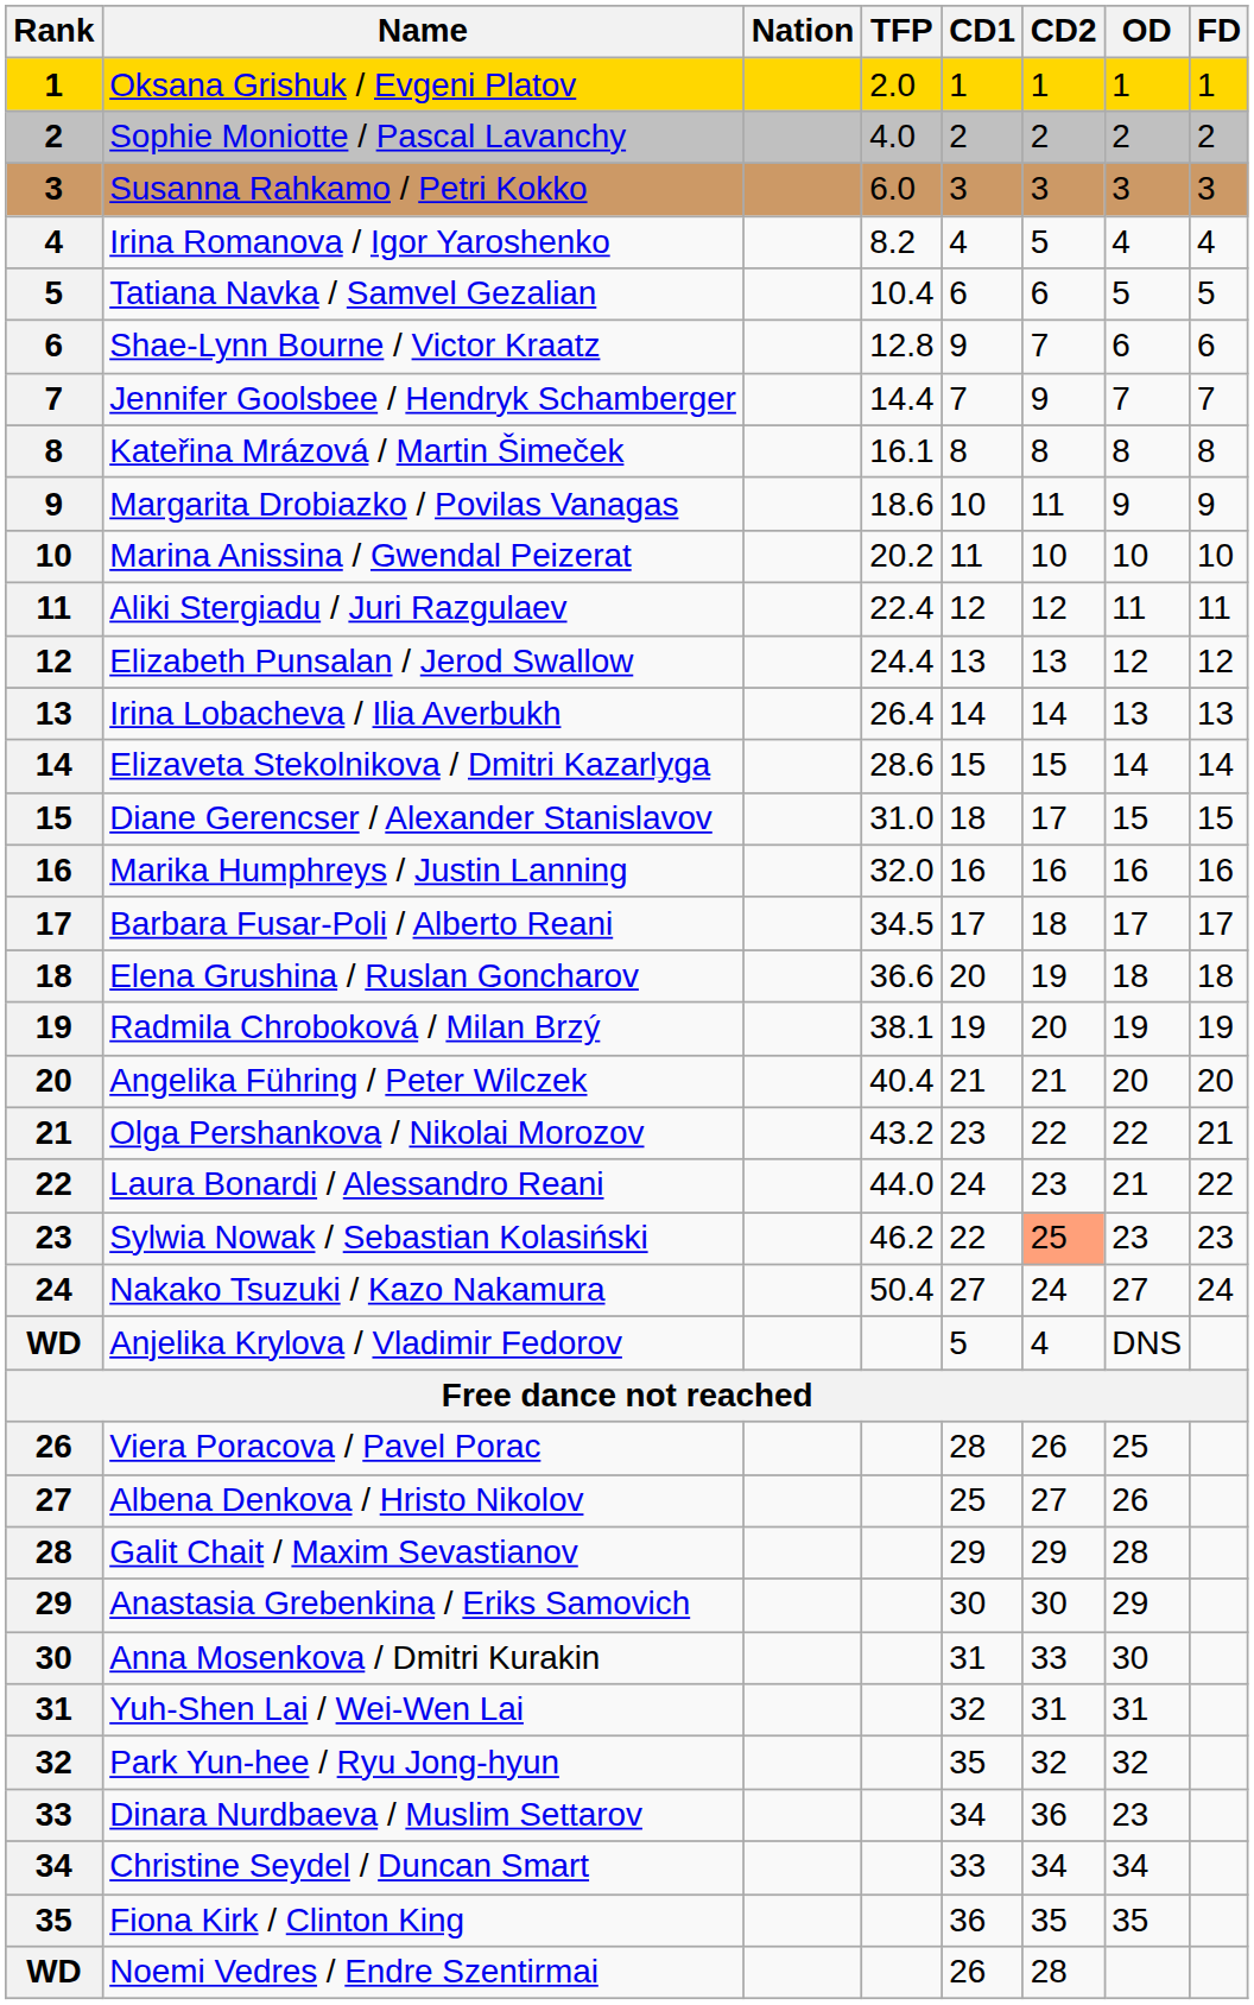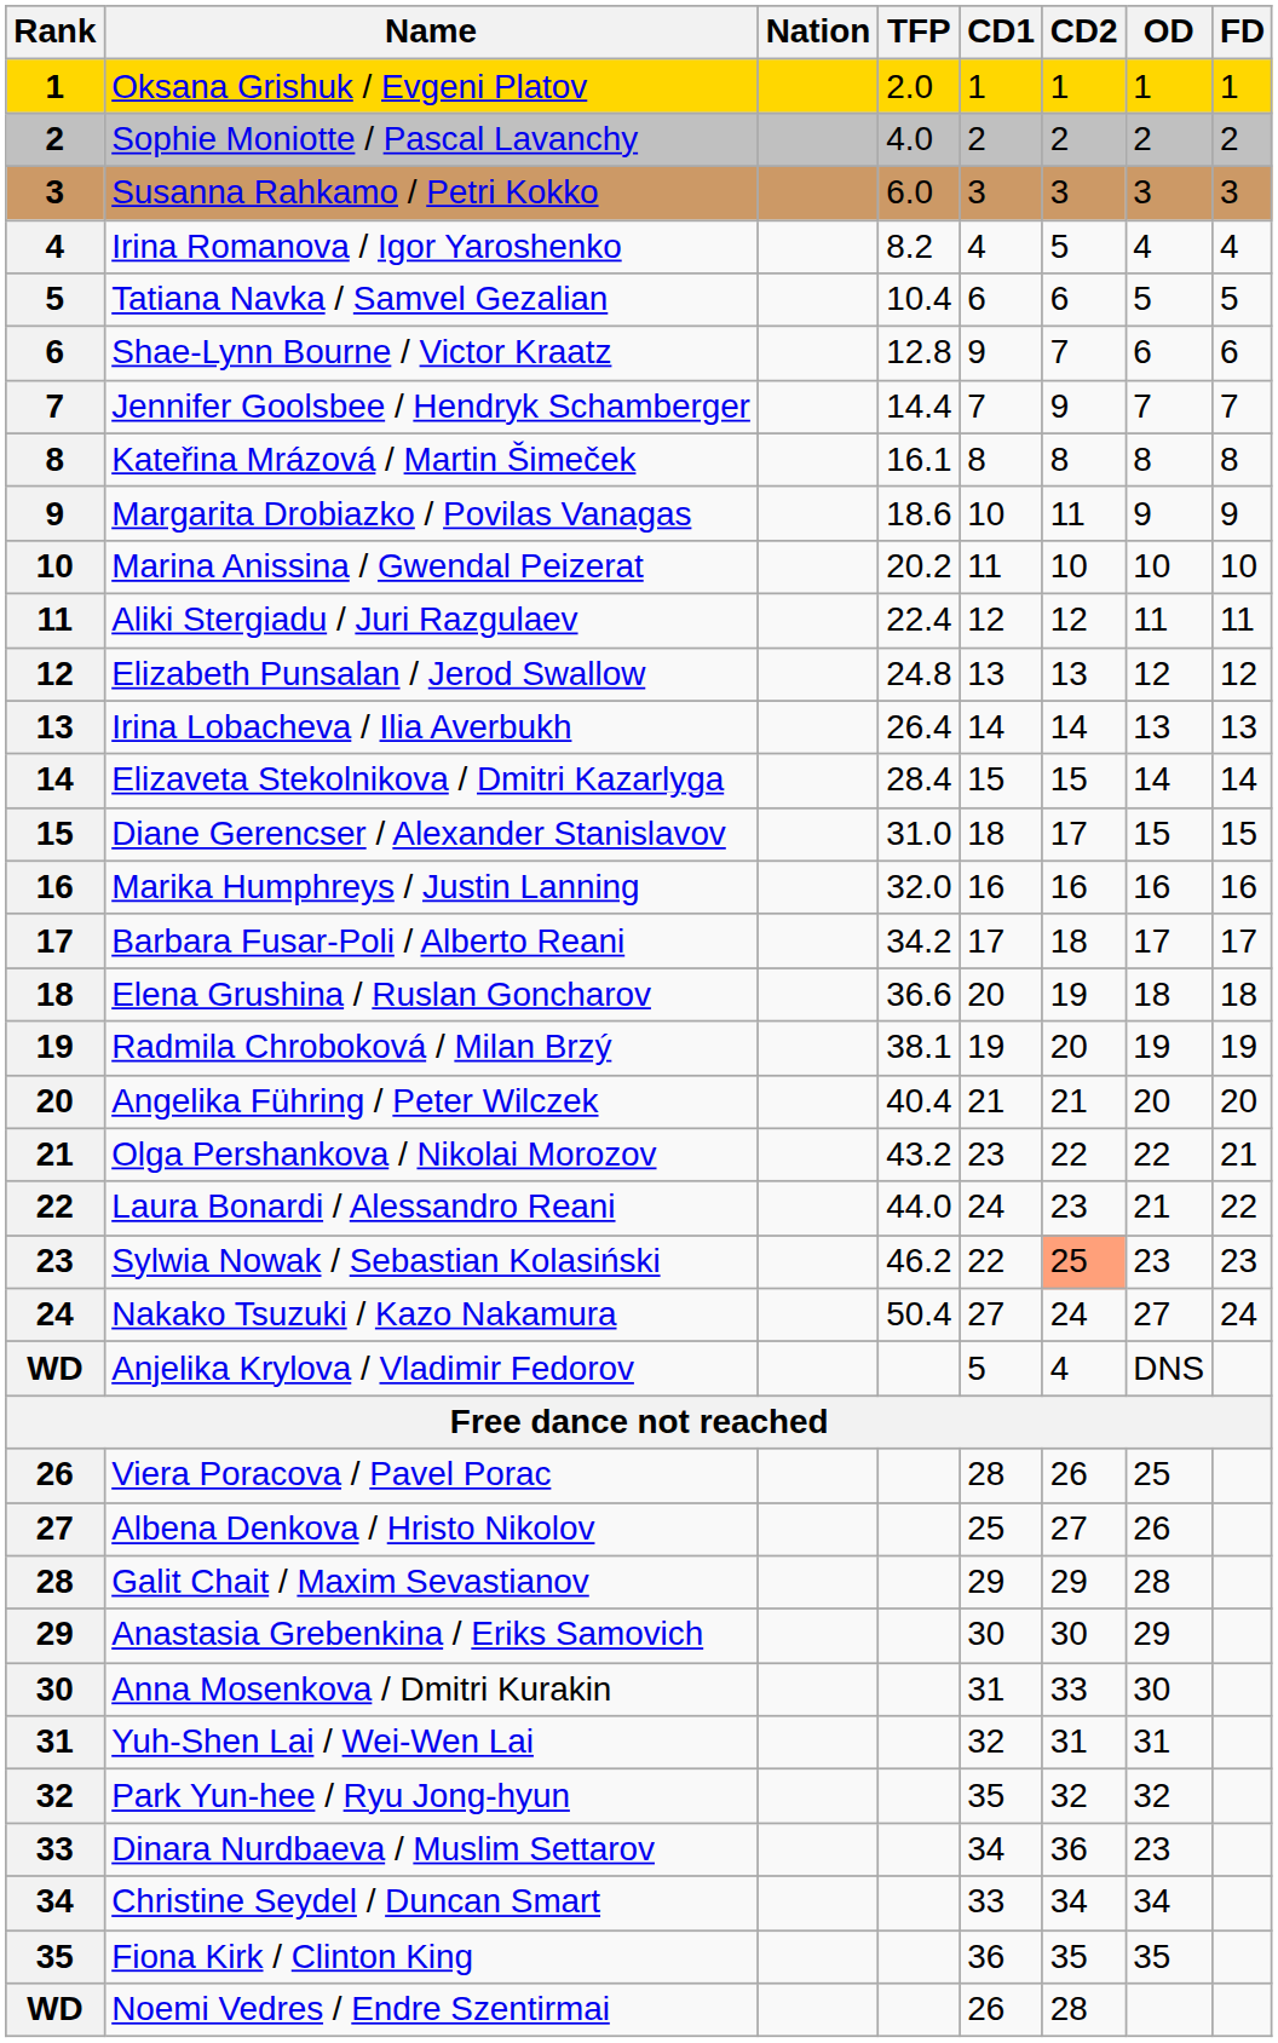 <table class="wikitable">
 <tr>
 <th>Rank</th>
 <th>Name</th>
 <th>Nation</th>
 <th>TFP</th>
 <th>CD1</th>
 <th>CD2</th>
 <th>OD</th>
 <th>FD</th>
 </tr>
 <tr bgcolor=gold>
 <td align=center><strong>1</strong></td>
 <td><a href='#'>Oksana Grishuk</a> / <a href='#'>Evgeni Platov</a></td>
 <td></td>
 <td>2.0</td>
 <td>1</td>
 <td>1</td>
 <td>1</td>
 <td>1</td>
 </tr>
 <tr bgcolor=silver>
 <td align=center><strong>2</strong></td>
 <td><a href='#'>Sophie Moniotte</a> / <a href='#'>Pascal Lavanchy</a></td>
 <td></td>
 <td>4.0</td>
 <td>2</td>
 <td>2</td>
 <td>2</td>
 <td>2</td>
 </tr>
 <tr bgcolor=cc9966>
 <td align=center><strong>3</strong></td>
 <td><a href='#'>Susanna Rahkamo</a> / <a href='#'>Petri Kokko</a></td>
 <td></td>
 <td>6.0</td>
 <td>3</td>
 <td>3</td>
 <td>3</td>
 <td>3</td>
 </tr>
 <tr>
 <th>4</th>
 <td><a href='#'>Irina Romanova</a> / <a href='#'>Igor Yaroshenko</a></td>
 <td></td>
 <td>8.2</td>
 <td>4</td>
 <td>5</td>
 <td>4</td>
 <td>4</td>
 </tr>
 <tr>
 <th>5</th>
 <td><a href='#'>Tatiana Navka</a> / <a href='#'>Samvel Gezalian</a></td>
 <td></td>
 <td>10.4</td>
 <td>6</td>
 <td>6</td>
 <td>5</td>
 <td>5</td>
 </tr>
 <tr>
 <th>6</th>
 <td><a href='#'>Shae-Lynn Bourne</a> / <a href='#'>Victor Kraatz</a></td>
 <td></td>
 <td>12.8</td>
 <td>9</td>
 <td>7</td>
 <td>6</td>
 <td>6</td>
 </tr>
 <tr>
 <th>7</th>
 <td><a href='#'>Jennifer Goolsbee</a> / <a href='#'>Hendryk Schamberger</a></td>
 <td></td>
 <td>14.4</td>
 <td>7</td>
 <td>9</td>
 <td>7</td>
 <td>7</td>
 </tr>
 <tr>
 <th>8</th>
 <td><a href='#'>Kateřina Mrázová</a> / <a href='#'>Martin Šimeček</a></td>
 <td></td>
 <td>16.1</td>
 <td>8</td>
 <td>8</td>
 <td>8</td>
 <td>8</td>
 </tr>
 <tr>
 <th>9</th>
 <td><a href='#'>Margarita Drobiazko</a> / <a href='#'>Povilas Vanagas</a></td>
 <td></td>
 <td>18.6</td>
 <td>10</td>
 <td>11</td>
 <td>9</td>
 <td>9</td>
 </tr>
 <tr>
 <th>10</th>
 <td><a href='#'>Marina Anissina</a> / <a href='#'>Gwendal Peizerat</a></td>
 <td></td>
 <td>20.2</td>
 <td>11</td>
 <td>10</td>
 <td>10</td>
 <td>10</td>
 </tr>
 <tr>
 <th>11</th>
 <td><a href='#'>Aliki Stergiadu</a> / <a href='#'>Juri Razgulaev</a></td>
 <td></td>
 <td>22.4</td>
 <td>12</td>
 <td>12</td>
 <td>11</td>
 <td>11</td>
 </tr>
 <tr>
 <th>12</th>
 <td><a href='#'>Elizabeth Punsalan</a> / <a href='#'>Jerod Swallow</a></td>
 <td></td>
-<td>24.4</td>
+<td>24.8</td>
 <td>13</td>
 <td>13</td>
 <td>12</td>
 <td>12</td>
 </tr>
 <tr>
 <th>13</th>
 <td><a href='#'>Irina Lobacheva</a> / <a href='#'>Ilia Averbukh</a></td>
 <td></td>
 <td>26.4</td>
 <td>14</td>
 <td>14</td>
 <td>13</td>
 <td>13</td>
 </tr>
 <tr>
 <th>14</th>
 <td><a href='#'>Elizaveta Stekolnikova</a> / <a href='#'>Dmitri Kazarlyga</a></td>
 <td></td>
-<td>28.6</td>
+<td>28.4</td>
 <td>15</td>
 <td>15</td>
 <td>14</td>
 <td>14</td>
 </tr>
 <tr>
 <th>15</th>
 <td><a href='#'>Diane Gerencser</a> / <a href='#'>Alexander Stanislavov</a></td>
 <td></td>
 <td>31.0</td>
 <td>18</td>
 <td>17</td>
 <td>15</td>
 <td>15</td>
 </tr>
 <tr>
 <th>16</th>
 <td><a href='#'>Marika Humphreys</a> / <a href='#'>Justin Lanning</a></td>
 <td></td>
 <td>32.0</td>
 <td>16</td>
 <td>16</td>
 <td>16</td>
 <td>16</td>
 </tr>
 <tr>
 <th>17</th>
 <td><a href='#'>Barbara Fusar-Poli</a> / <a href='#'>Alberto Reani</a></td>
 <td></td>
-<td>34.5</td>
+<td>34.2</td>
 <td>17</td>
 <td>18</td>
 <td>17</td>
 <td>17</td>
 </tr>
 <tr>
 <th>18</th>
 <td><a href='#'>Elena Grushina</a> / <a href='#'>Ruslan Goncharov</a></td>
 <td></td>
 <td>36.6</td>
 <td>20</td>
 <td>19</td>
 <td>18</td>
 <td>18</td>
 </tr>
 <tr>
 <th>19</th>
 <td><a href='#'>Radmila Chroboková</a> / <a href='#'>Milan Brzý</a></td>
 <td></td>
 <td>38.1</td>
 <td>19</td>
 <td>20</td>
 <td>19</td>
 <td>19</td>
 </tr>
 <tr>
 <th>20</th>
 <td><a href='#'>Angelika Führing</a> / <a href='#'>Peter Wilczek</a></td>
 <td></td>
 <td>40.4</td>
 <td>21</td>
 <td>21</td>
 <td>20</td>
 <td>20</td>
 </tr>
 <tr>
 <th>21</th>
 <td><a href='#'>Olga Pershankova</a> / <a href='#'>Nikolai Morozov</a></td>
 <td></td>
 <td>43.2</td>
 <td>23</td>
 <td>22</td>
 <td>22</td>
 <td>21</td>
 </tr>
 <tr>
 <th>22</th>
 <td><a href='#'>Laura Bonardi</a> / <a href='#'>Alessandro Reani</a></td>
 <td></td>
 <td>44.0</td>
 <td>24</td>
 <td>23</td>
 <td>21</td>
 <td>22</td>
 </tr>
 <tr>
 <th>23</th>
 <td><a href='#'>Sylwia Nowak</a> / <a href='#'>Sebastian Kolasiński</a></td>
 <td></td>
 <td>46.2</td>
 <td>22</td>
 <td style="background: lightsalmon;">25</td>
 <td>23</td>
 <td>23</td>
 </tr>
 <tr>
 <th>24</th>
 <td><a href='#'>Nakako Tsuzuki</a> / <a href='#'>Kazo Nakamura</a></td>
 <td></td>
 <td>50.4</td>
 <td>27</td>
 <td>24</td>
 <td>27</td>
 <td>24</td>
 </tr>
 <tr>
 <th>WD</th>
 <td><a href='#'>Anjelika Krylova</a> / <a href='#'>Vladimir Fedorov</a></td>
 <td></td>
 <td></td>
 <td>5</td>
 <td>4</td>
 <td>DNS</td>
 <td></td>
 </tr>
 <tr>
 <th colspan=8>Free dance not reached</th>
 </tr>
 <tr>
 <th>26</th>
 <td><a href='#'>Viera Poracova</a> / <a href='#'>Pavel Porac</a></td>
 <td></td>
 <td></td>
 <td>28</td>
 <td>26</td>
 <td>25</td>
 <td></td>
 </tr>
 <tr>
 <th>27</th>
 <td><a href='#'>Albena Denkova</a> / <a href='#'>Hristo Nikolov</a></td>
 <td></td>
 <td></td>
 <td>25</td>
 <td>27</td>
 <td>26</td>
 <td></td>
 </tr>
 <tr>
 <th>28</th>
 <td><a href='#'>Galit Chait</a> / <a href='#'>Maxim Sevastianov</a></td>
 <td></td>
 <td></td>
 <td>29</td>
 <td>29</td>
 <td>28</td>
 <td></td>
 </tr>
 <tr>
 <th>29</th>
 <td><a href='#'>Anastasia Grebenkina</a> / <a href='#'>Eriks Samovich</a></td>
 <td></td>
 <td></td>
 <td>30</td>
 <td>30</td>
 <td>29</td>
 <td></td>
 </tr>
 <tr>
 <th>30</th>
 <td><a href='#'>Anna Mosenkova</a> / Dmitri Kurakin</td>
 <td></td>
 <td></td>
 <td>31</td>
 <td>33</td>
 <td>30</td>
 <td></td>
 </tr>
 <tr>
 <th>31</th>
 <td><a href='#'>Yuh-Shen Lai</a> / <a href='#'>Wei-Wen Lai</a></td>
 <td></td>
 <td></td>
 <td>32</td>
 <td>31</td>
 <td>31</td>
 <td></td>
 </tr>
 <tr>
 <th>32</th>
 <td><a href='#'>Park Yun-hee</a> / <a href='#'>Ryu Jong-hyun</a></td>
 <td></td>
 <td></td>
 <td>35</td>
 <td>32</td>
 <td>32</td>
 <td></td>
 </tr>
 <tr>
 <th>33</th>
 <td><a href='#'>Dinara Nurdbaeva</a> / <a href='#'>Muslim Settarov</a></td>
 <td></td>
 <td></td>
 <td>34</td>
 <td>36</td>
 <td>23</td>
 <td></td>
 </tr>
 <tr>
 <th>34</th>
 <td><a href='#'>Christine Seydel</a> / <a href='#'>Duncan Smart</a></td>
 <td></td>
 <td></td>
 <td>33</td>
 <td>34</td>
 <td>34</td>
 <td></td>
 </tr>
 <tr>
 <th>35</th>
 <td><a href='#'>Fiona Kirk</a> / <a href='#'>Clinton King</a></td>
 <td></td>
 <td></td>
 <td>36</td>
 <td>35</td>
 <td>35</td>
 <td></td>
 </tr>
 <tr>
 <th>WD</th>
 <td><a href='#'>Noemi Vedres</a> / <a href='#'>Endre Szentirmai</a></td>
 <td></td>
 <td></td>
 <td>26</td>
 <td>28</td>
 <td></td>
 <td></td>
 </tr>
 </table>
